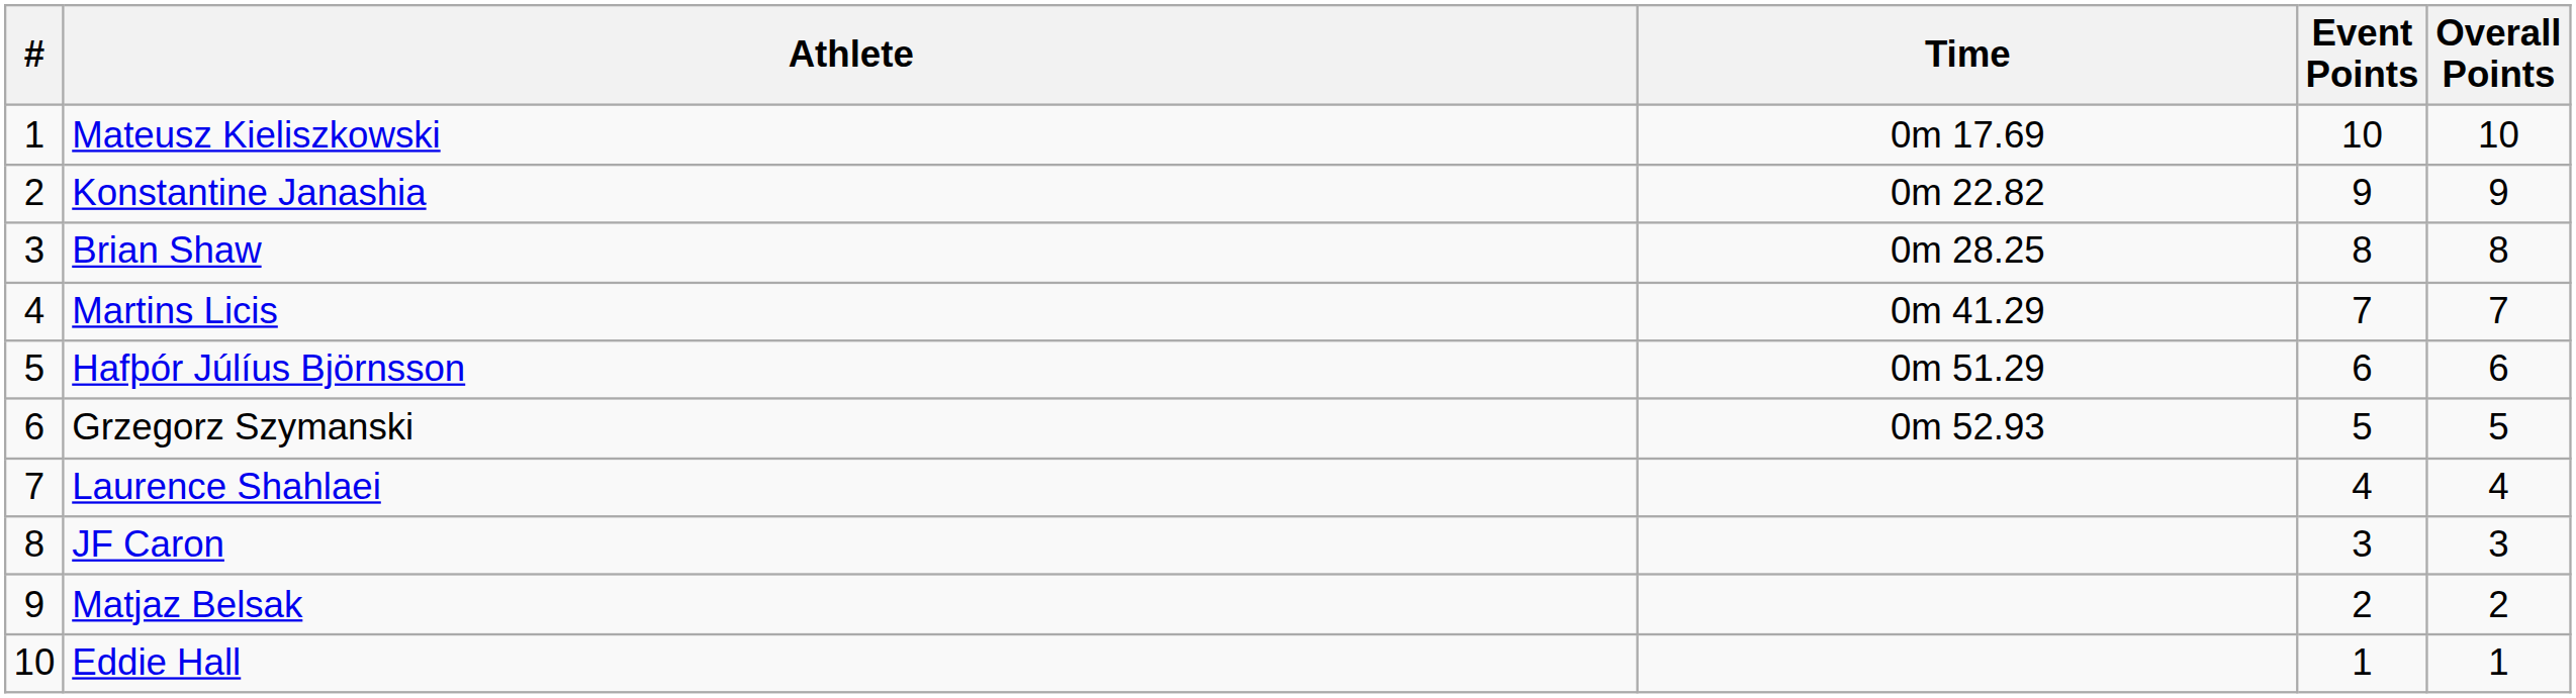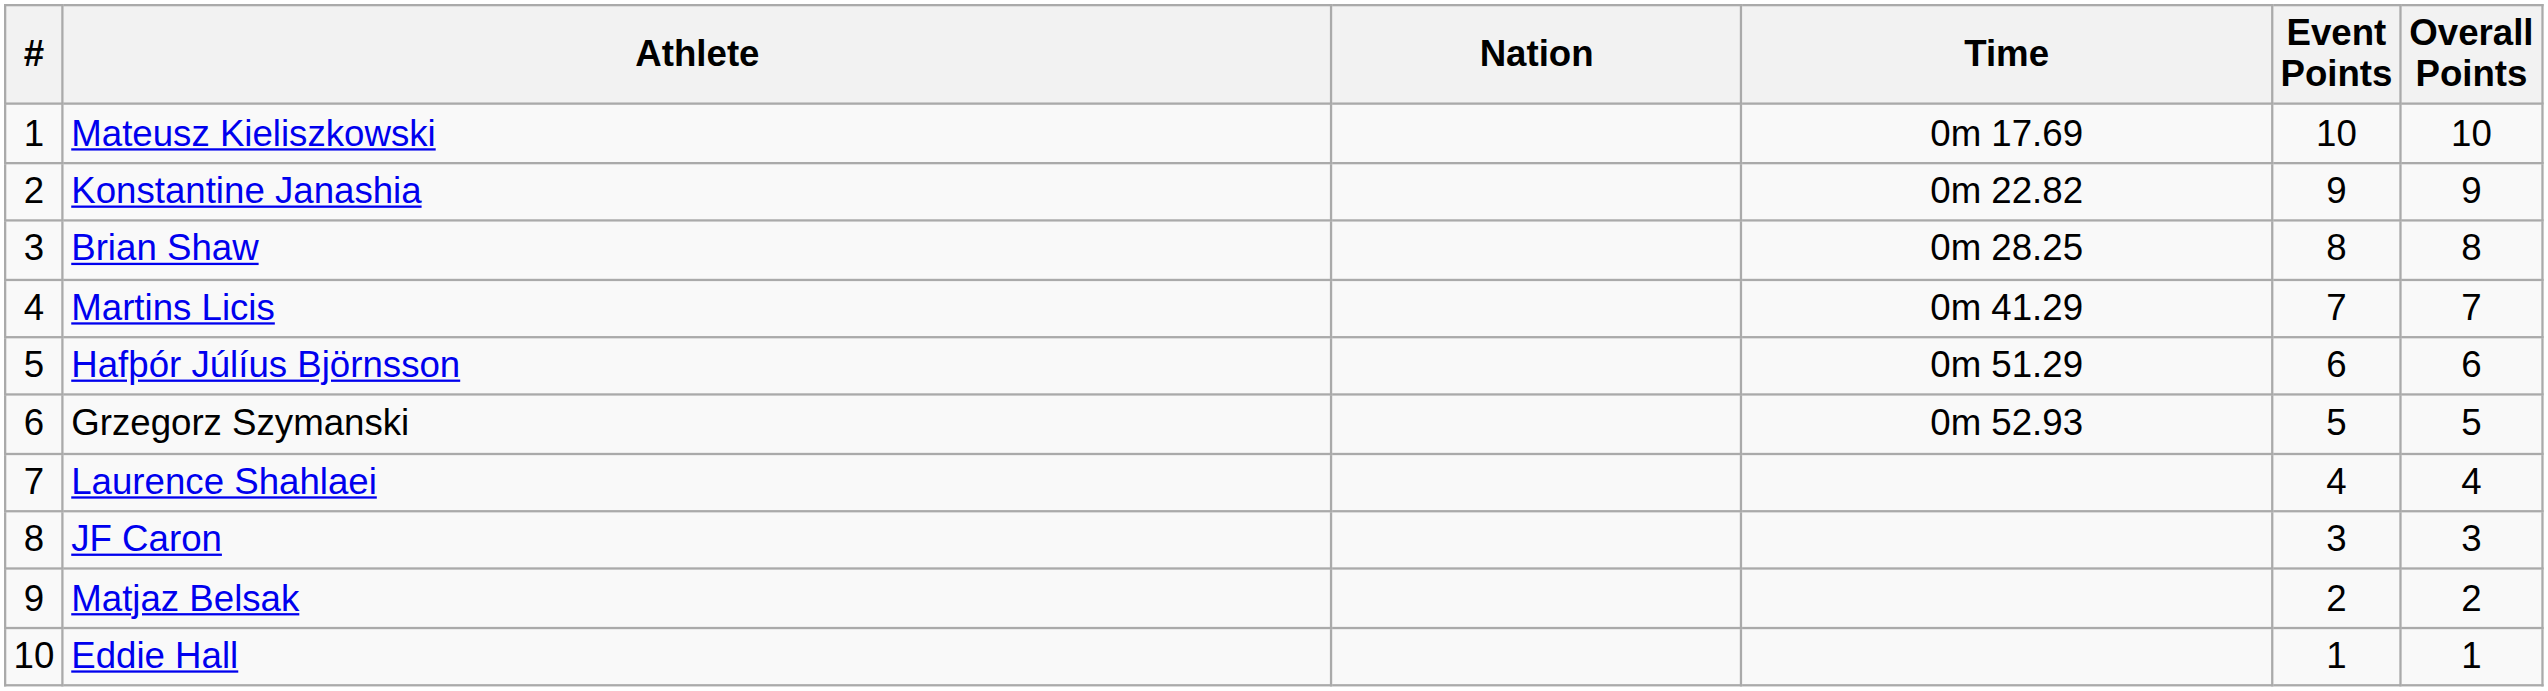 <table class="wikitable sortable" style="text-align:center;width: 70%;">
 <tr>
 <th scope="col" style="width: 10px;">#</th>
 <th scope="col">Athlete</th>
+<th scope="col">Nation</th>
 <th scope="col">Time</th>
 <th scope="col" style="width: 10px;">Event Points</th>
 <th scope="col" style="width: 10px;">Overall Points</th>
 </tr>
 <tr>
 <td>1</td>
 <td align=left><a href='#'>Mateusz Kieliszkowski</a></td>
+<td align=left></td>
 <td>0m 17.69</td>
 <td>10</td>
 <td>10</td>
 </tr>
 <tr>
 <td>2</td>
 <td align=left><a href='#'>Konstantine Janashia</a></td>
+<td align=left></td>
 <td>0m 22.82</td>
 <td>9</td>
 <td>9</td>
 </tr>
 <tr>
 <td>3</td>
 <td align=left><a href='#'>Brian Shaw</a></td>
+<td align=left></td>
 <td>0m 28.25</td>
 <td>8</td>
 <td>8</td>
 </tr>
 <tr>
 <td>4</td>
 <td align=left><a href='#'>Martins Licis</a></td>
+<td align=left></td>
 <td>0m 41.29</td>
 <td>7</td>
 <td>7</td>
 </tr>
 <tr>
 <td>5</td>
 <td align=left><a href='#'>Hafþór Júlíus Björnsson</a></td>
+<td align=left></td>
 <td>0m 51.29</td>
 <td>6</td>
 <td>6</td>
 </tr>
 <tr>
 <td>6</td>
 <td align=left>Grzegorz Szymanski</td>
+<td align=left></td>
 <td>0m 52.93</td>
 <td>5</td>
 <td>5</td>
 </tr>
 <tr>
 <td>7</td>
 <td align=left><a href='#'>Laurence Shahlaei</a></td>
+<td align=left></td>
 <td></td>
 <td>4</td>
 <td>4</td>
 </tr>
 <tr>
 <td>8</td>
 <td align=left><a href='#'>JF Caron</a></td>
+<td align=left></td>
 <td></td>
 <td>3</td>
 <td>3</td>
 </tr>
 <tr>
 <td>9</td>
 <td align=left><a href='#'>Matjaz Belsak</a></td>
+<td align=left></td>
 <td></td>
 <td>2</td>
 <td>2</td>
 </tr>
 <tr>
 <td>10</td>
 <td align=left><a href='#'>Eddie Hall</a></td>
+<td align=left></td>
 <td></td>
 <td>1</td>
 <td>1</td>
 </tr>
 </table>
